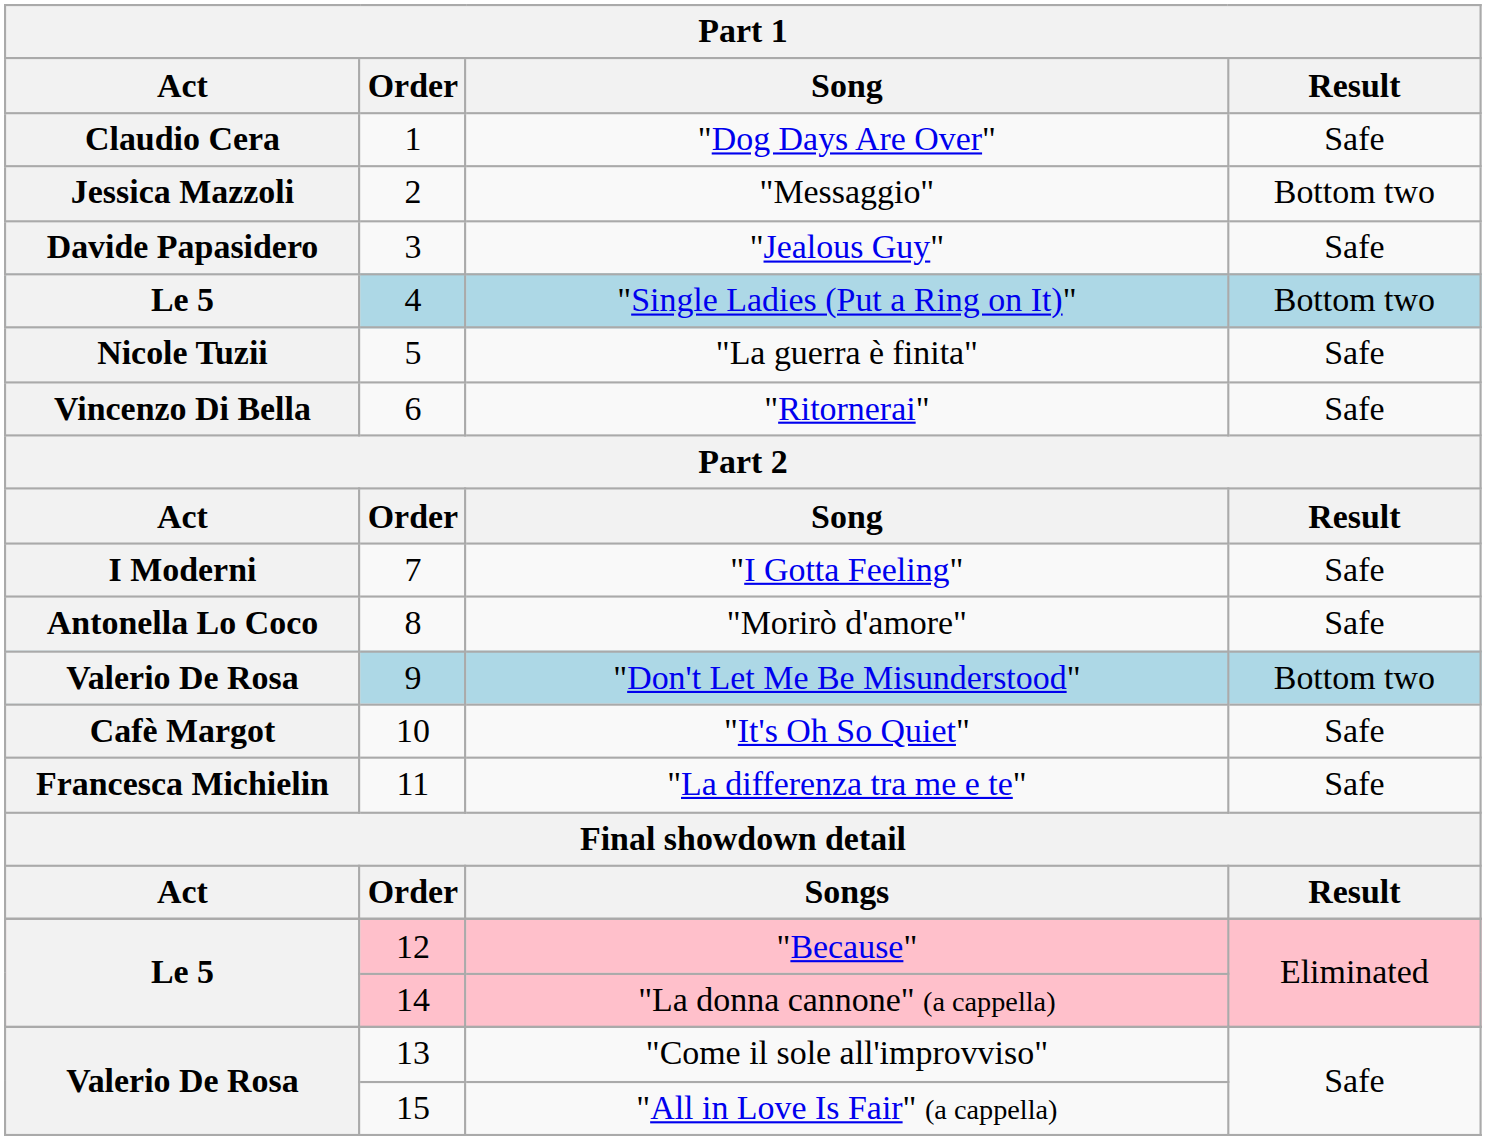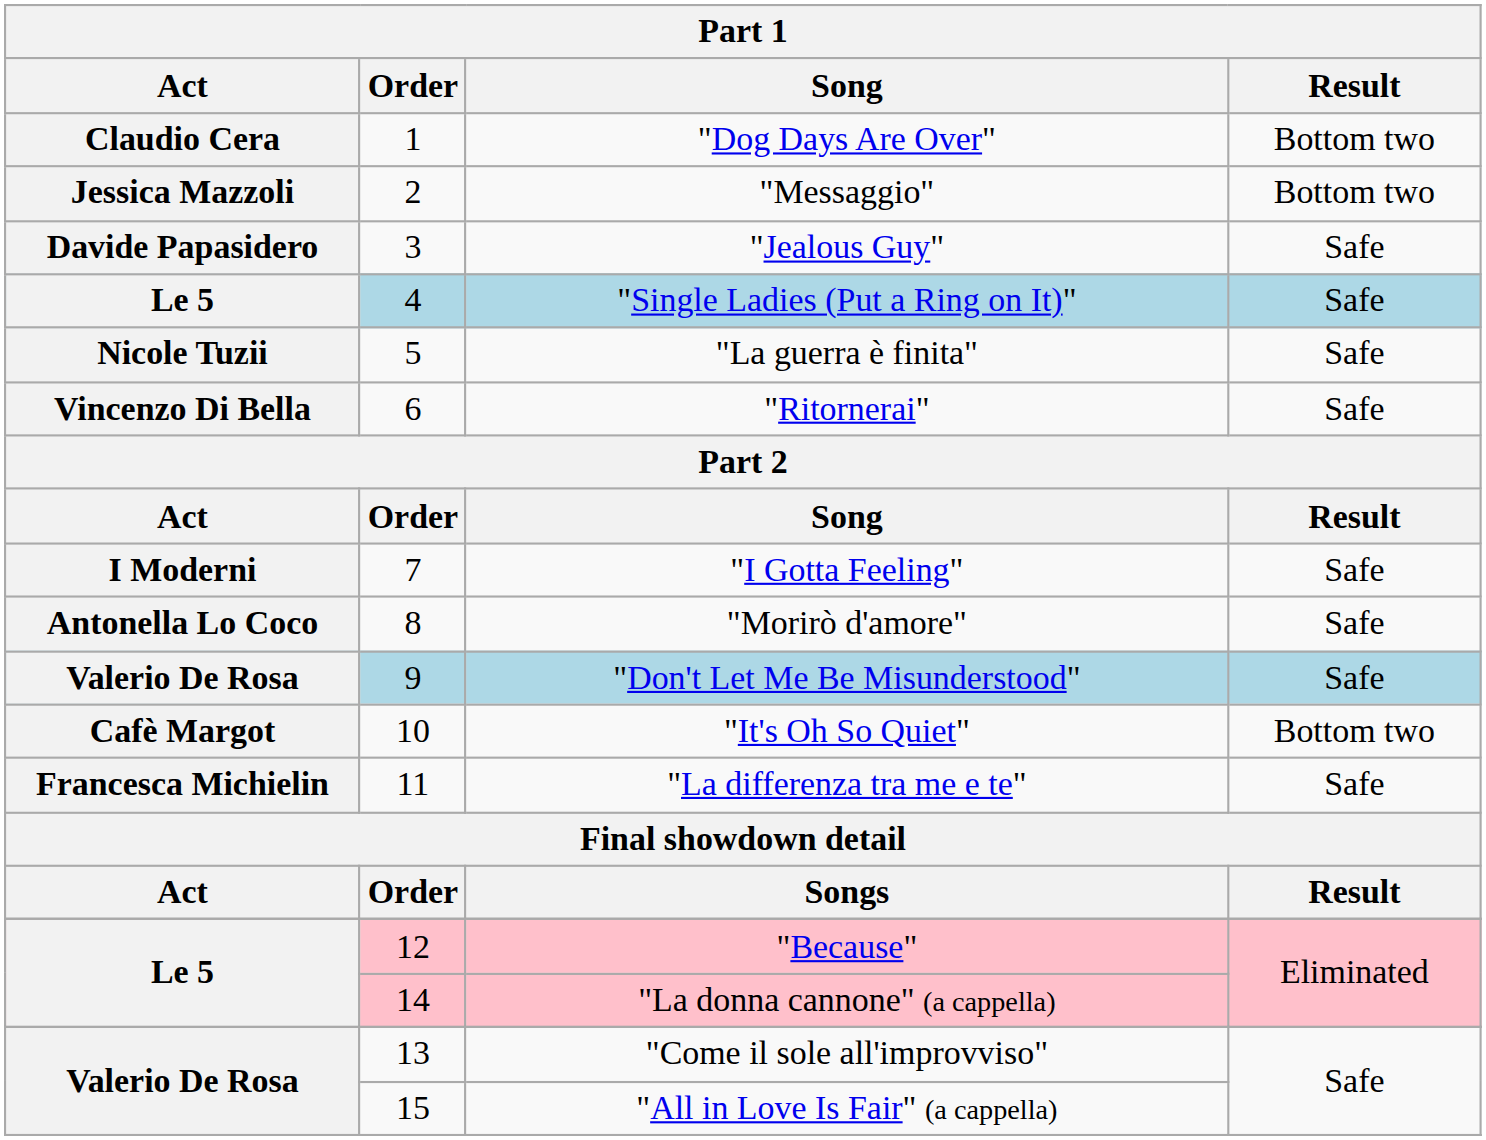 <table class="wikitable plainrowheaders" style="text-align:center;">
 <tr>
 <th colspan="4">Part 1</th>
 </tr>
 <tr>
 <th scope="col" style="width:10em;">Act</th>
 <th scope="col">Order</th>
 <th scope="col" style="width:22em;">Song</th>
 <th scope="col" style="width:7em;">Result</th>
 </tr>
 <tr>
 <th scope="row">Claudio Cera</th>
 <td>1</td>
 <td>"<a href='#'>Dog Days Are Over</a>"</td>
-<td>Safe</td>
+<td>Bottom two</td>
 </tr>
 <tr>
 <th scope="row">Jessica Mazzoli</th>
 <td>2</td>
 <td>"Messaggio"</td>
 <td>Bottom two</td>
 </tr>
 <tr>
 <th scope="row">Davide Papasidero</th>
 <td>3</td>
 <td>"<a href='#'>Jealous Guy</a>"</td>
 <td>Safe</td>
 </tr>
 <tr style="background:lightblue;">
 <th scope="row">Le 5</th>
 <td>4</td>
 <td>"<a href='#'>Single Ladies (Put a Ring on It)</a>"</td>
-<td>Bottom two</td>
+<td>Safe</td>
 </tr>
 <tr>
 <th scope="row">Nicole Tuzii</th>
 <td>5</td>
 <td>"La guerra è finita"</td>
 <td>Safe</td>
 </tr>
 <tr>
 <th scope="row">Vincenzo Di Bella</th>
 <td>6</td>
 <td>"<a href='#'>Ritornerai</a>"</td>
 <td>Safe</td>
 </tr>
 <tr>
 <th colspan="4">Part 2</th>
 </tr>
 <tr>
 <th scope="col" style="width:10em;">Act</th>
 <th scope="col">Order</th>
 <th scope="col" style="width:20em;">Song</th>
 <th scope="col" style="width:7em;">Result</th>
 </tr>
 <tr>
 <th scope="row">I Moderni</th>
 <td>7</td>
 <td>"<a href='#'>I Gotta Feeling</a>"</td>
 <td>Safe</td>
 </tr>
 <tr>
 <th scope="row">Antonella Lo Coco</th>
 <td>8</td>
 <td>"Morirò d'amore"</td>
 <td>Safe</td>
 </tr>
 <tr style="background:lightblue;">
 <th scope="row">Valerio De Rosa</th>
 <td>9</td>
 <td>"<a href='#'>Don't Let Me Be Misunderstood</a>"</td>
-<td>Bottom two</td>
+<td>Safe</td>
 </tr>
 <tr>
 <th scope="row">Cafè Margot</th>
 <td>10</td>
 <td>"<a href='#'>It's Oh So Quiet</a>"</td>
-<td>Safe</td>
+<td>Bottom two</td>
 </tr>
 <tr>
 <th scope="row">Francesca Michielin</th>
 <td>11</td>
 <td>"<a href='#'>La differenza tra me e te</a>"</td>
 <td>Safe</td>
 </tr>
 <tr>
 <th colspan="4">Final showdown detail</th>
 </tr>
 <tr>
 <th scope="col" style="width:10em;">Act</th>
 <th scope="col">Order</th>
 <th scope="col" style="width:20em;">Songs</th>
 <th scope="col" style="width:7em;">Result</th>
 </tr>
 <tr>
 </tr>
 <tr style="background:pink;">
 <th scope="row" rowspan="2">Le 5</th>
 <td>12</td>
 <td>"<a href='#'>Because</a>"</td>
 <td rowspan="2">Eliminated</td>
 </tr>
 <tr style="background:pink;">
 <td>14</td>
 <td>"La donna cannone" <small>(a cappella)</small></td>
 </tr>
 <tr>
 </tr>
 <tr>
 <th scope="row" rowspan="2">Valerio De Rosa</th>
 <td>13</td>
 <td>"Come il sole all'improvviso"</td>
 <td rowspan="2">Safe</td>
 </tr>
 <tr>
 <td>15</td>
 <td>"<a href='#'>All in Love Is Fair</a>" <small>(a cappella)</small></td>
 </tr>
 <tr>
 </tr>
 </table>
